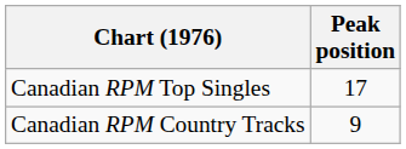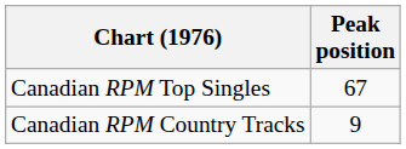 <table class="wikitable">
 <tr>
 <th>Chart (1976)</th>
 <th>Peak<br>position</th>
 </tr>
 <tr>
 <td>Canadian <em>RPM</em> Top Singles</td>
-<td align="center">17</td>
+<td align="center">67</td>
 </tr>
 <tr>
 <td>Canadian <em>RPM</em> Country Tracks</td>
 <td align="center">9</td>
 </tr>
 </table>
